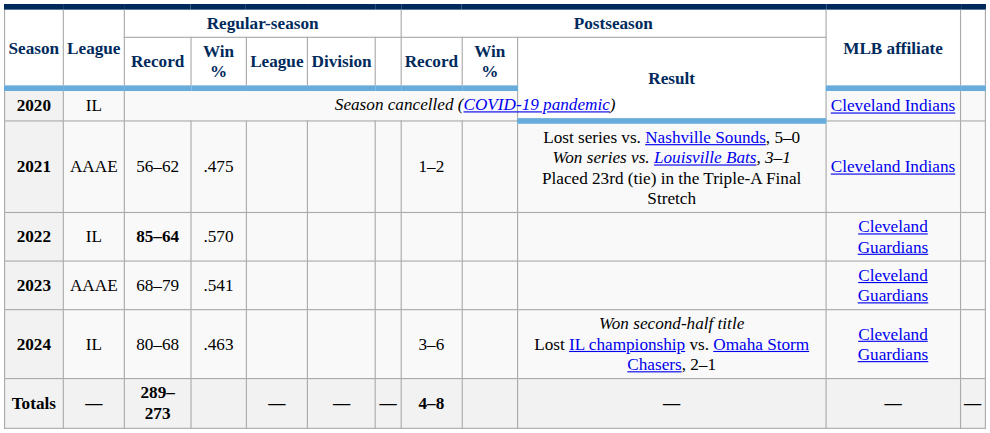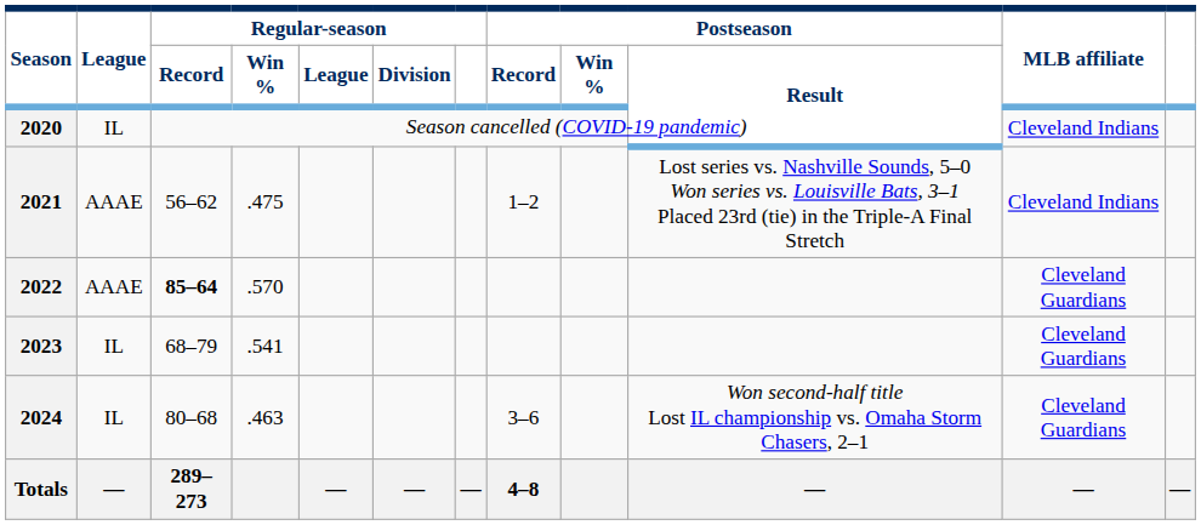 <table class="wikitable sortable plainrowheaders" style="font-size: 95%; text-align:center;">
 <tr>
 <th rowspan="2" scope="col" style="background-color:#ffffff; border-top:#002A5C 5px solid; border-bottom:#68ACDB 5px solid; color:#002A5C">Season</th>
 <th rowspan="2" scope="col" style="background-color:#ffffff; border-top:#002A5C 5px solid; border-bottom:#68ACDB 5px solid; color:#002A5C">League</th>
 <th colspan="5" scope="col" style="background-color:#ffffff; border-top:#002A5C 5px solid; color:#002A5C">Regular-season</th>
 <th colspan="3" scope="col" style="background-color:#ffffff; border-top:#002A5C 5px solid; color:#002A5C">Postseason</th>
 <th rowspan="2" scope="col" style="background-color:#ffffff; border-top:#002A5C 5px solid; border-bottom:#68ACDB 5px solid; color:#002A5C">MLB affiliate</th>
 <th class="unsortable" rowspan="2" scope="col" style="background-color:#ffffff; border-top:#002A5C 5px solid; border-bottom:#68ACDB 5px solid; color:#002A5C"></th>
 </tr>
 <tr>
 <th scope="col" style="background-color:#ffffff; border-bottom:#68ACDB 5px solid; color:#002A5C">Record</th>
 <th scope="col" style="background-color:#ffffff; border-bottom:#68ACDB 5px solid; color:#002A5C">Win %</th>
 <th scope="col" style="background-color:#ffffff; border-bottom:#68ACDB 5px solid; color:#002A5C">League</th>
 <th scope="col" style="background-color:#ffffff; border-bottom:#68ACDB 5px solid; color:#002A5C">Division</th>
 <th scope="col" style="background-color:#ffffff; border-bottom:#68ACDB 5px solid; color:#002A5C"></th>
 <th scope="col" style="background-color:#ffffff; border-bottom:#68ACDB 5px solid; color:#002A5C">Record</th>
 <th scope="col" style="background-color:#ffffff; border-bottom:#68ACDB 5px solid; color:#002A5C">Win %</th>
 <th class="unsortable" rowspan="2" scope="col" style="background-color:#ffffff; border-bottom:#68ACDB 5px solid; color:#002A5C">Result</th>
 </tr>
 <tr>
 <th scope="row" style="text-align:center">2020</th>
 <td>IL</td>
 <td colspan="8"><em>Season cancelled (<a href='#'>COVID-19 pandemic</a>)</em></td>
 <td><a href='#'>Cleveland Indians</a></td>
 <td></td>
 </tr>
 <tr>
 <th scope="row" style="text-align:center">2021</th>
 <td>AAAE</td>
 <td>56–62</td>
 <td>.475</td>
 <td></td>
 <td></td>
 <td></td>
 <td>1–2</td>
 <td></td>
 <td>Lost series vs. <a href='#'>Nashville Sounds</a>, 5–0<br><em>Won series vs. <a href='#'>Louisville Bats</a>, 3–1</em><br>Placed 23rd (tie) in the Triple-A Final Stretch</td>
 <td><a href='#'>Cleveland Indians</a></td>
 <td></td>
 </tr>
 <tr>
 <th scope="row" style="text-align:center">2022</th>
-<td>IL</td>
+<td>AAAE</td>
 <td><strong>85–64</strong></td>
 <td>.570</td>
 <td></td>
 <td></td>
 <td></td>
 <td></td>
 <td></td>
 <td></td>
 <td><a href='#'>Cleveland Guardians</a></td>
 <td></td>
 </tr>
 <tr>
 <th scope="row" style="text-align:center">2023</th>
-<td>AAAE</td>
+<td>IL</td>
 <td>68–79</td>
 <td>.541</td>
 <td></td>
 <td></td>
 <td></td>
 <td></td>
 <td></td>
 <td></td>
 <td><a href='#'>Cleveland Guardians</a></td>
 <td></td>
 </tr>
 <tr>
 <th scope="row" style="text-align:center">2024</th>
 <td>IL</td>
 <td>80–68</td>
 <td>.463</td>
 <td></td>
 <td></td>
 <td></td>
 <td>3–6</td>
 <td></td>
 <td><em>Won second-half title</em><br>Lost <a href='#'>IL championship</a> vs. <a href='#'>Omaha Storm Chasers</a>, 2–1<em></td>
 <td><a href='#'>Cleveland Guardians</a></td>
 <td></td>
 </tr>
 <tr class="sortbottom">
 <th scope="row" style="text-align:center"><strong>Totals</strong></th>
 <th>—</th>
 <th>289–273</th>
 <th></th>
 <th>—</th>
 <th>—</th>
 <th>—</th>
 <th>4–8</th>
 <th></th>
 <th>—</th>
 <th>—</th>
 <th>—</th>
 </tr>
 </table>
